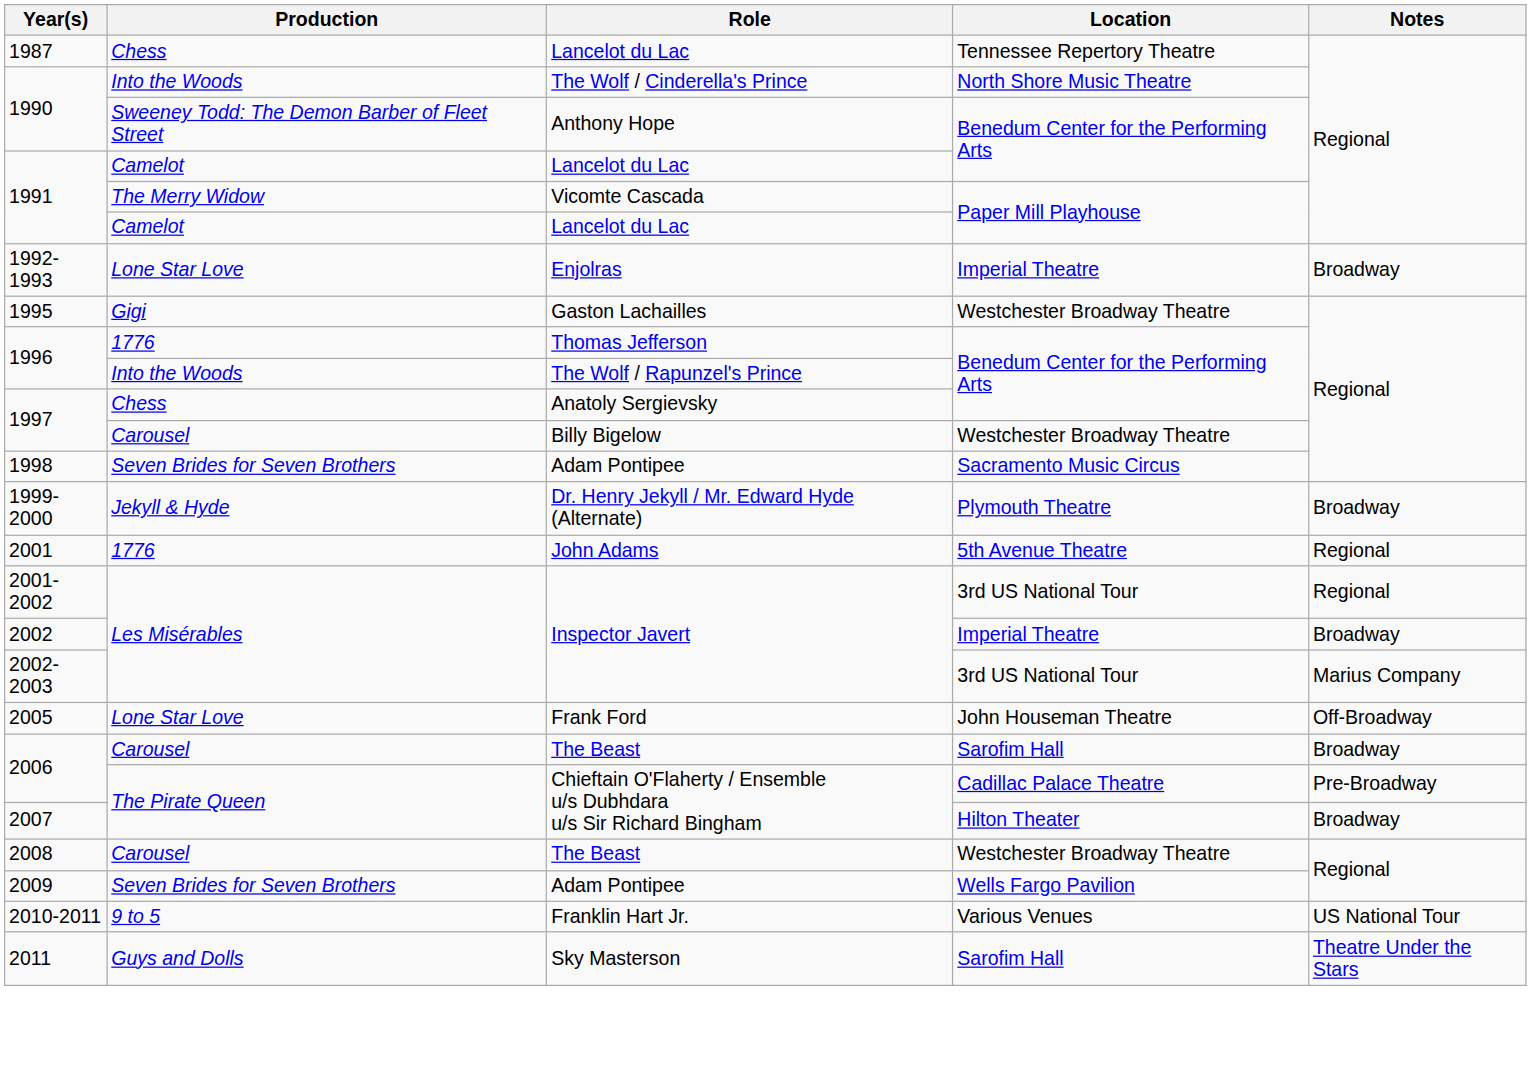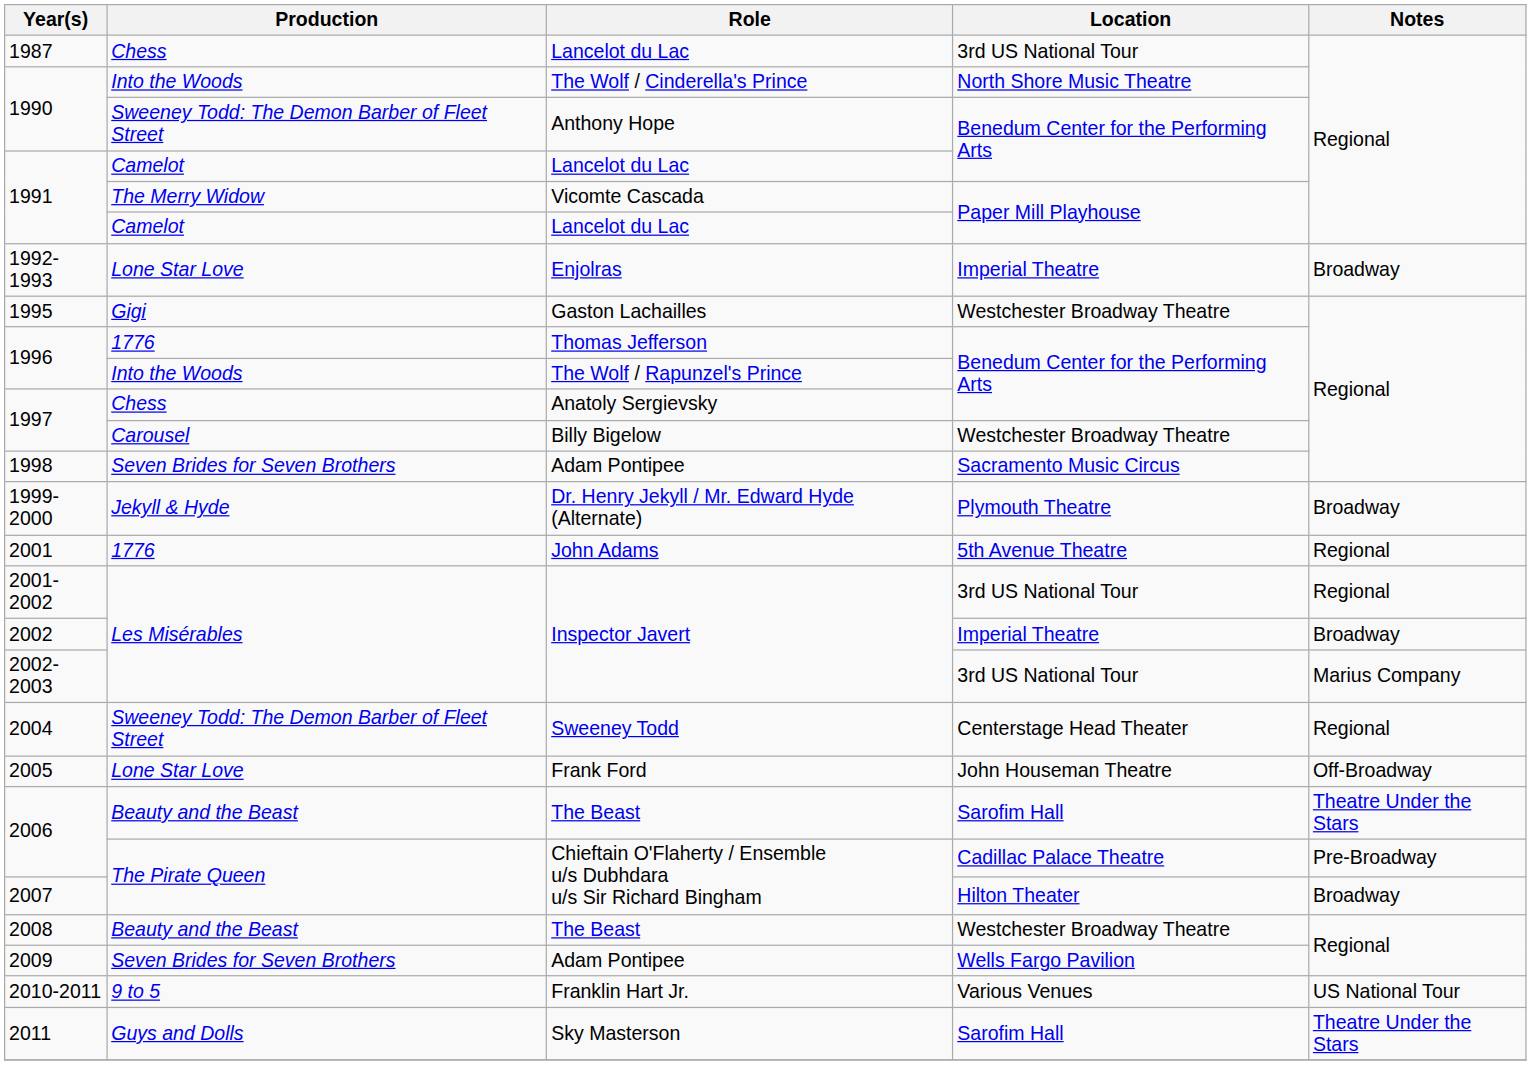 <table class="wikitable">
 <tr>
 <th>Year(s)</th>
 <th>Production</th>
 <th>Role</th>
 <th>Location</th>
 <th>Notes</th>
 </tr>
 <tr>
 <td>1987</td>
 <td><em><a href='#'>Chess</a></em></td>
 <td><a href='#'>Lancelot du Lac</a></td>
-<td>Tennessee Repertory Theatre</td>
+<td>3rd US National Tour</td>
 <td rowspan=6>Regional</td>
 </tr>
 <tr>
 <td rowspan=2>1990</td>
 <td><em><a href='#'>Into the Woods</a></em></td>
 <td><a href='#'>The Wolf</a> / <a href='#'>Cinderella's Prince</a></td>
 <td><a href='#'>North Shore Music Theatre</a></td>
 </tr>
 <tr>
 <td><em><a href='#'>Sweeney Todd: The Demon Barber of Fleet Street</a></em></td>
 <td>Anthony Hope</td>
 <td rowspan=2><a href='#'>Benedum Center for the Performing Arts</a></td>
 </tr>
 <tr>
 <td rowspan=3>1991</td>
 <td><em><a href='#'>Camelot</a></em></td>
 <td><a href='#'>Lancelot du Lac</a></td>
 </tr>
 <tr>
 <td><em><a href='#'>The Merry Widow</a></em></td>
 <td>Vicomte Cascada</td>
 <td rowspan=2><a href='#'>Paper Mill Playhouse</a></td>
 </tr>
 <tr>
 <td><em><a href='#'>Camelot</a></em></td>
 <td><a href='#'>Lancelot du Lac</a></td>
 </tr>
 <tr>
 <td>1992-1993</td>
 <td><em><a href='#'>Lone Star Love</a></em></td>
 <td><a href='#'>Enjolras</a></td>
 <td><a href='#'>Imperial Theatre</a></td>
 <td>Broadway</td>
 </tr>
 <tr>
 <td>1995</td>
 <td><em><a href='#'>Gigi</a></em></td>
 <td>Gaston Lachailles</td>
 <td>Westchester Broadway Theatre</td>
 <td rowspan=6>Regional</td>
 </tr>
 <tr>
 <td rowspan=2>1996</td>
 <td><em><a href='#'>1776</a></em></td>
 <td><a href='#'>Thomas Jefferson</a></td>
 <td rowspan=3><a href='#'>Benedum Center for the Performing Arts</a></td>
 </tr>
 <tr>
 <td><em><a href='#'>Into the Woods</a></em></td>
 <td><a href='#'>The Wolf</a> / <a href='#'>Rapunzel's Prince</a></td>
 </tr>
 <tr>
 <td rowspan=2>1997</td>
 <td><em><a href='#'>Chess</a></em></td>
 <td>Anatoly Sergievsky</td>
 </tr>
 <tr>
 <td><em><a href='#'>Carousel</a></em></td>
 <td>Billy Bigelow</td>
 <td>Westchester Broadway Theatre</td>
 </tr>
 <tr>
 <td>1998</td>
 <td><em><a href='#'>Seven Brides for Seven Brothers</a></em></td>
 <td>Adam Pontipee</td>
 <td><a href='#'>Sacramento Music Circus</a></td>
 </tr>
 <tr>
 <td>1999-2000</td>
 <td><em><a href='#'>Jekyll & Hyde</a></em></td>
 <td><a href='#'>Dr. Henry Jekyll / Mr. Edward Hyde</a> (Alternate)</td>
 <td><a href='#'>Plymouth Theatre</a></td>
 <td>Broadway</td>
 </tr>
 <tr>
 <td>2001</td>
 <td><em><a href='#'>1776</a></em></td>
 <td><a href='#'>John Adams</a></td>
 <td><a href='#'>5th Avenue Theatre</a></td>
 <td>Regional</td>
 </tr>
 <tr>
 <td>2001-2002</td>
 <td rowspan=3><em><a href='#'>Les Misérables</a></em></td>
 <td rowspan=3><a href='#'>Inspector Javert</a></td>
 <td>3rd US National Tour</td>
 <td>Regional</td>
 </tr>
 <tr>
 <td>2002</td>
 <td><a href='#'>Imperial Theatre</a></td>
 <td>Broadway</td>
 </tr>
 <tr>
 <td>2002-2003</td>
 <td>3rd US National Tour</td>
 <td>Marius Company</td>
 </tr>
 <tr>
+<td>2004</td>
+<td><em><a href='#'>Sweeney Todd: The Demon Barber of Fleet Street</a></em></td>
+<td><a href='#'>Sweeney Todd</a></td>
+<td>Centerstage Head Theater</td>
+<td>Regional</td>
+</tr>
+<tr>
 <td>2005</td>
 <td><em><a href='#'>Lone Star Love</a></em></td>
 <td>Frank Ford</td>
 <td>John Houseman Theatre</td>
 <td>Off-Broadway</td>
 </tr>
 <tr>
 <td rowspan=2>2006</td>
-<td><em><a href='#'>Carousel</a></em></td>
+<td><em><a href='#'>Beauty and the Beast</a></em></td>
 <td><a href='#'>The Beast</a></td>
 <td><a href='#'>Sarofim Hall</a></td>
-<td>Broadway</td>
+<td><a href='#'>Theatre Under the Stars</a></td>
 </tr>
 <tr>
 <td rowspan=2><em><a href='#'>The Pirate Queen</a></em></td>
 <td rowspan=2>Chieftain O'Flaherty / Ensemble<br>u/s Dubhdara<br>u/s Sir Richard Bingham</td>
 <td><a href='#'>Cadillac Palace Theatre</a></td>
 <td>Pre-Broadway</td>
 </tr>
 <tr>
 <td>2007</td>
 <td><a href='#'>Hilton Theater</a></td>
 <td>Broadway</td>
 </tr>
 <tr>
 <td>2008</td>
-<td><em><a href='#'>Carousel</a></em></td>
+<td><em><a href='#'>Beauty and the Beast</a></em></td>
 <td><a href='#'>The Beast</a></td>
 <td>Westchester Broadway Theatre</td>
 <td rowspan=2>Regional</td>
 </tr>
 <tr>
 <td>2009</td>
 <td><em><a href='#'>Seven Brides for Seven Brothers</a></em></td>
 <td>Adam Pontipee</td>
 <td><a href='#'>Wells Fargo Pavilion</a></td>
 </tr>
 <tr>
 <td>2010-2011</td>
 <td><em><a href='#'>9 to 5</a></em></td>
 <td>Franklin Hart Jr.</td>
 <td>Various Venues</td>
 <td>US National Tour</td>
 </tr>
 <tr>
 <td>2011</td>
 <td><em><a href='#'>Guys and Dolls</a></em></td>
 <td>Sky Masterson</td>
 <td><a href='#'>Sarofim Hall</a></td>
 <td><a href='#'>Theatre Under the Stars</a></td>
 </tr>
 <tr>
 </tr>
 </table>
